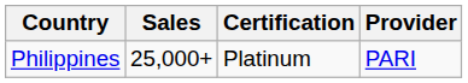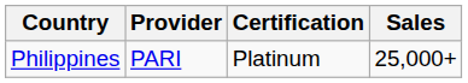 <table class="wikitable">
 <tr>
 <th>Country</th>
+<th>Provider</th>
+<th>Certification</th>
 <th>Sales</th>
-<th>Certification</th>
-<th>Provider</th>
 </tr>
 <tr>
 <td><a href='#'>Philippines</a></td>
+<td><a href='#'>PARI</a></td>
+<td>Platinum</td>
 <td>25,000+</td>
-<td>Platinum</td>
-<td><a href='#'>PARI</a></td>
 </tr>
 </table>
